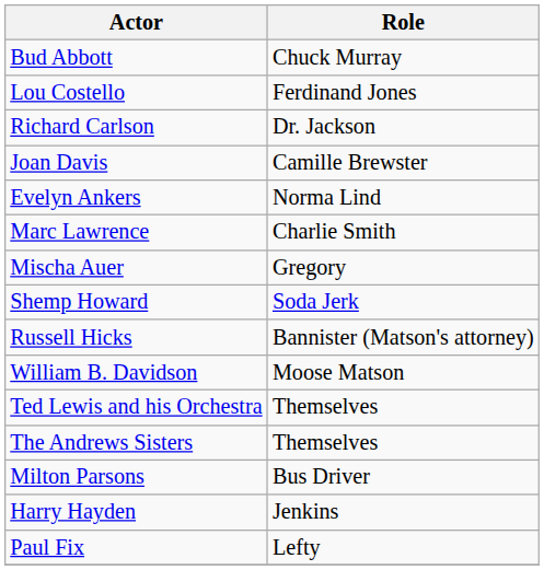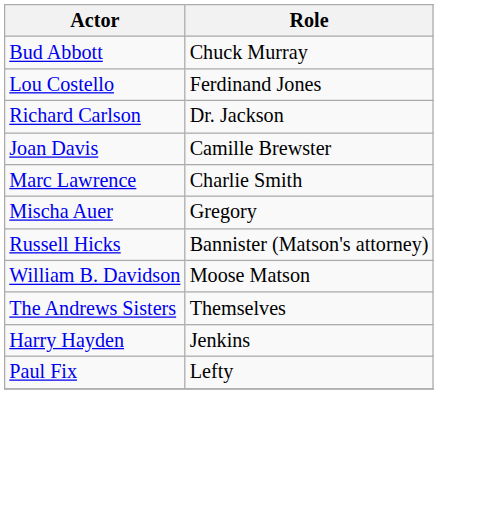 <table class="wikitable">
 <tr>
 <th>Actor</th>
 <th>Role</th>
 </tr>
 <tr>
 <td><a href='#'>Bud Abbott</a></td>
 <td>Chuck Murray</td>
 </tr>
 <tr>
 <td><a href='#'>Lou Costello</a></td>
 <td>Ferdinand Jones</td>
 </tr>
 <tr>
 <td><a href='#'>Richard Carlson</a></td>
 <td>Dr. Jackson</td>
 </tr>
 <tr>
 <td><a href='#'>Joan Davis</a></td>
 <td>Camille Brewster</td>
 </tr>
 <tr>
-<td><a href='#'>Evelyn Ankers</a></td>
-<td>Norma Lind</td>
-</tr>
-<tr>
 <td><a href='#'>Marc Lawrence</a></td>
 <td>Charlie Smith</td>
 </tr>
 <tr>
 <td><a href='#'>Mischa Auer</a></td>
 <td>Gregory</td>
-</tr>
-<tr>
-<td><a href='#'>Shemp Howard</a></td>
-<td><a href='#'>Soda Jerk</a></td>
 </tr>
 <tr>
 <td><a href='#'>Russell Hicks</a></td>
 <td>Bannister (Matson's attorney)</td>
 </tr>
 <tr>
 <td><a href='#'>William B. Davidson</a></td>
 <td>Moose Matson</td>
 </tr>
 <tr>
-<td><a href='#'>Ted Lewis and his Orchestra</a></td>
-<td>Themselves</td>
-</tr>
-<tr>
 <td><a href='#'>The Andrews Sisters</a></td>
 <td>Themselves</td>
-</tr>
-<tr>
-<td><a href='#'>Milton Parsons</a></td>
-<td>Bus Driver</td>
 </tr>
 <tr>
 <td><a href='#'>Harry Hayden</a></td>
 <td>Jenkins</td>
 </tr>
 <tr>
 <td><a href='#'>Paul Fix</a></td>
 <td>Lefty</td>
 </tr>
 <tr>
 </tr>
 </table>
